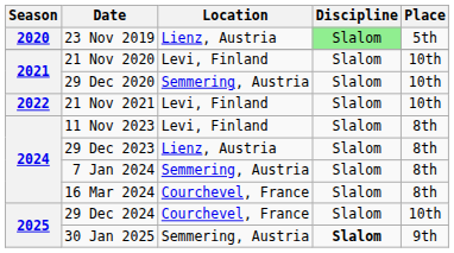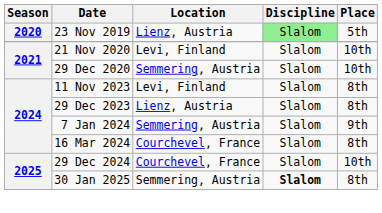 <table class="wikitable" style="text-align:center; font-size:95%;">
 <tr>
 <th>Season</th>
 <th>Date</th>
 <th>Location</th>
 <th>Discipline</th>
 <th>Place</th>
 </tr>
 <tr>
 <th><strong><a href='#'>2020</a></strong></th>
 <td align="right">23 Nov 2019</td>
 <td align=left> <a href='#'>Lienz</a>, Austria</td>
 <td style="background: lightgreen;">Slalom</td>
 <td>5th</td>
 </tr>
 <tr>
 </tr>
 <tr>
 <th rowspan="2"><strong><a href='#'>2021</a></strong></th>
 <td align="right">21 Nov 2020</td>
 <td align=left> Levi, Finland</td>
 <td>Slalom</td>
 <td>10th</td>
 </tr>
 <tr>
 <td align="right">29 Dec 2020</td>
 <td align=left> <a href='#'>Semmering</a>, Austria</td>
 <td>Slalom</td>
 <td>10th</td>
 </tr>
 <tr>
-<th><strong><a href='#'>2022</a></strong></th>
-<td align="right">21 Nov 2021</td>
-<td align=left> Levi, Finland</td>
-<td>Slalom</td>
-<td>10th</td>
-</tr>
-<tr>
 <th rowspan="4"><strong><a href='#'>2024</a></strong></th>
 <td align="right">11 Nov 2023</td>
 <td align=left> Levi, Finland</td>
 <td>Slalom</td>
 <td>8th</td>
 </tr>
 <tr>
 <td align="right">29 Dec 2023</td>
 <td align=left> <a href='#'>Lienz</a>, Austria</td>
 <td>Slalom</td>
 <td>8th</td>
 </tr>
 <tr>
 <td align="right">7 Jan 2024</td>
 <td align=left> <a href='#'>Semmering</a>, Austria</td>
 <td>Slalom</td>
-<td>8th</td>
+<td>9th</td>
 </tr>
 <tr>
 <td align="right">16 Mar 2024</td>
 <td align=left> <a href='#'>Courchevel</a>, France</td>
 <td>Slalom</td>
 <td>8th</td>
 </tr>
 <tr>
 <th rowspan="2"><strong><a href='#'>2025</a></strong></th>
 <td align="right">29 Dec 2024</td>
 <td align=left> <a href='#'>Courchevel</a>, France</td>
 <td>Slalom</td>
 <td>10th</td>
 </tr>
 <tr>
 <td align="right">30 Jan 2025</td>
 <td align=left> Semmering, Austria</td>
 <td><strong>Slalom</strong></td>
-<td>9th</td>
+<td>8th</td>
 </tr>
 </table>
